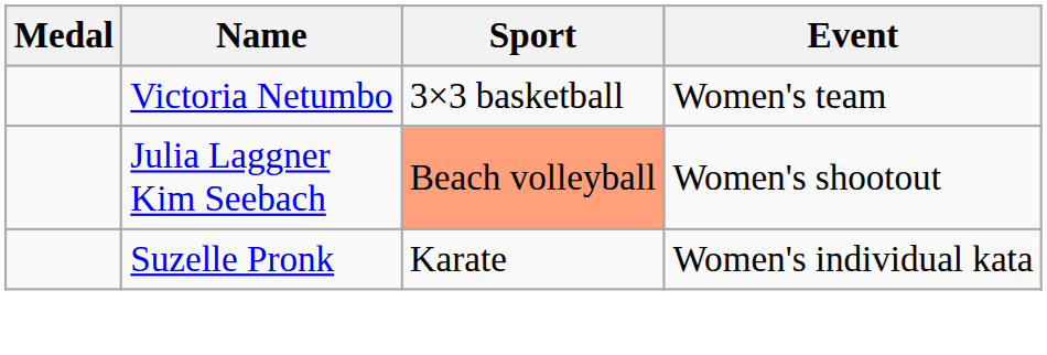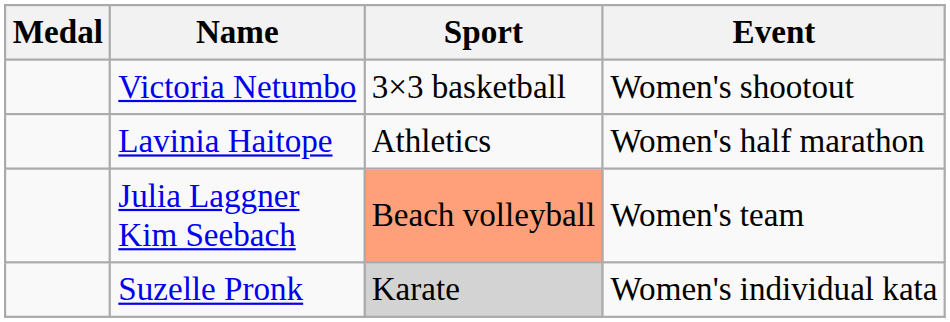 <table class="wikitable sortable" style="font-size: 95%;">
 <tr>
 <th>Medal</th>
 <th>Name</th>
 <th>Sport</th>
 <th>Event</th>
 </tr>
 <tr>
 <td></td>
 <td><a href='#'>Victoria Netumbo</a></td>
 <td>3×3 basketball</td>
-<td>Women's team</td>
+<td>Women's shootout</td>
+</tr>
+<tr>
+<td></td>
+<td><a href='#'>Lavinia Haitope</a></td>
+<td>Athletics</td>
+<td>Women's half marathon</td>
 </tr>
 <tr>
 <td></td>
 <td><a href='#'>Julia Laggner</a><br><a href='#'>Kim Seebach</a></td>
 <td style="background: lightsalmon;">Beach volleyball</td>
-<td>Women's shootout</td>
+<td>Women's team</td>
 </tr>
 <tr>
 <td></td>
 <td><a href='#'>Suzelle Pronk</a></td>
-<td>Karate</td>
+<td style="background: lightgrey;">Karate</td>
 <td>Women's individual kata</td>
 </tr>
 </table>
